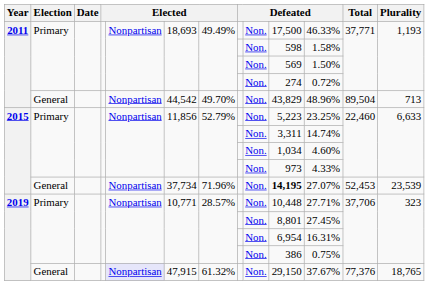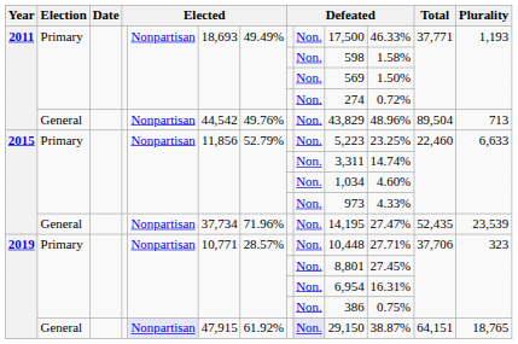 <table class="wikitable">
 <tr>
 <th>Year</th>
 <th>Election</th>
 <th>Date</th>
 <th colspan="4">Elected</th>
 <th colspan="4">Defeated</th>
 <th>Total</th>
 <th>Plurality</th>
 </tr>
 <tr>
 <th rowspan="5" valign="top"><a href='#'>2011</a></th>
 <td rowspan="4" valign="top">Primary</td>
 <td rowspan="4" valign="top"></td>
 <td rowspan="4" valign="top"></td>
 <td rowspan="4" valign="top" ><a href='#'>Nonpartisan</a></td>
 <td rowspan="4" valign="top">18,693</td>
 <td rowspan="4" valign="top">49.49%</td>
 <td valign="top"></td>
 <td valign="top" ><a href='#'>Non.</a></td>
 <td align="right" valign="top">17,500</td>
 <td align="right" valign="top">46.33%</td>
 <td rowspan="4" align="right" valign="top">37,771</td>
 <td rowspan="4" align="right" valign="top">1,193</td>
 </tr>
 <tr>
 <td valign="top"></td>
 <td valign="top" ><a href='#'>Non.</a></td>
 <td align="right" valign="top">598</td>
 <td align="right" valign="top">1.58%</td>
 </tr>
 <tr>
 <td valign="top"></td>
 <td valign="top" ><a href='#'>Non.</a></td>
 <td align="right" valign="top">569</td>
 <td align="right" valign="top">1.50%</td>
 </tr>
 <tr>
 <td valign="top"></td>
 <td valign="top" ><a href='#'>Non.</a></td>
 <td align="right" valign="top">274</td>
 <td align="right" valign="top">0.72%</td>
 </tr>
 <tr>
 <td valign="top">General</td>
 <td valign="top"></td>
 <td valign="top"></td>
 <td valign="top" ><a href='#'>Nonpartisan</a></td>
 <td align="right" valign="top">44,542</td>
-<td align="right" valign="top">49.70%</td>
+<td align="right" valign="top">49.76%</td>
 <td valign="top"></td>
 <td valign="top" ><a href='#'>Non.</a></td>
 <td align="right" valign="top">43,829</td>
 <td align="right" valign="top">48.96%</td>
 <td align="right" valign="top">89,504</td>
 <td align="right" valign="top">713</td>
 </tr>
 <tr>
 <th rowspan="5" valign="top"><a href='#'>2015</a></th>
 <td rowspan="4" valign="top">Primary</td>
 <td rowspan="4" valign="top"></td>
 <td rowspan="4" valign="top"></td>
 <td rowspan="4" valign="top" ><a href='#'>Nonpartisan</a></td>
 <td rowspan="4" align="right" valign="top">11,856</td>
 <td rowspan="4" align="right" valign="top">52.79%</td>
 <td valign="top"></td>
 <td valign="top" ><a href='#'>Non.</a></td>
 <td align="right" valign="top">5,223</td>
 <td align="right" valign="top">23.25%</td>
 <td rowspan="4" align="right" valign="top">22,460</td>
 <td rowspan="4" align="right" valign="top">6,633</td>
 </tr>
 <tr>
 <td valign="top"></td>
 <td valign="top" ><a href='#'>Non.</a></td>
 <td align="right" valign="top">3,311</td>
 <td align="right" valign="top">14.74%</td>
 </tr>
 <tr>
 <td valign="top"></td>
 <td valign="top" ><a href='#'>Non.</a></td>
 <td align="right" valign="top">1,034</td>
 <td align="right" valign="top">4.60%</td>
 </tr>
 <tr>
 <td valign="top"></td>
 <td valign="top" ><a href='#'>Non.</a></td>
 <td align="right" valign="top">973</td>
 <td align="right" valign="top">4.33%</td>
 </tr>
 <tr>
 <td valign="top">General</td>
 <td valign="top"></td>
 <td valign="top"></td>
 <td valign="top" ><a href='#'>Nonpartisan</a></td>
 <td align="right" valign="top">37,734</td>
 <td align="right" valign="top">71.96%</td>
 <td valign="top"></td>
 <td valign="top" ><a href='#'>Non.</a></td>
-<td align="right" valign="top"><strong>14,195</strong></td>
-<td align="right" valign="top">27.07%</td>
-<td align="right" valign="top">52,453</td>
+<td align="right" valign="top">14,195</td>
+<td align="right" valign="top">27.47%</td>
+<td align="right" valign="top">52,435</td>
 <td align="right" valign="top">23,539</td>
 </tr>
 <tr>
 <th rowspan="5" valign="top"><a href='#'>2019</a></th>
 <td rowspan="4" valign="top">Primary</td>
 <td valign="top" rowspan="4"></td>
 <td valign="top" rowspan="4"></td>
 <td rowspan="4" valign="top" ><a href='#'>Nonpartisan</a></td>
 <td rowspan="4" align="right" valign="top">10,771</td>
 <td rowspan="4" align="right" valign="top">28.57%</td>
 <td valign="top"></td>
 <td valign="top" ><a href='#'>Non.</a></td>
 <td align="right" valign="top">10,448</td>
 <td align="right" valign="top">27.71%</td>
 <td rowspan="4" align="right" valign="top">37,706</td>
 <td rowspan="4" align="right" valign="top">323</td>
 </tr>
 <tr>
 <td valign="top"></td>
 <td valign="top" ><a href='#'>Non.</a></td>
 <td align="right" valign="top">8,801</td>
 <td align="right" valign="top">27.45%</td>
 </tr>
 <tr>
 <td valign="top"></td>
 <td valign="top" ><a href='#'>Non.</a></td>
 <td align="right" valign="top">6,954</td>
 <td align="right" valign="top">16.31%</td>
 </tr>
 <tr>
 <td valign="top"></td>
 <td valign="top" ><a href='#'>Non.</a></td>
 <td align="right" valign="top">386</td>
 <td align="right" valign="top">0.75%</td>
 </tr>
 <tr>
 <td valign="top">General</td>
 <td valign="top"></td>
 <td valign="top"></td>
 <td valign="top"  style="background: lavender;"><a href='#'>Nonpartisan</a></td>
 <td align="right" valign="top">47,915</td>
-<td align="right" valign="top">61.32%</td>
+<td align="right" valign="top">61.92%</td>
 <td valign="top"></td>
-<td valign="top" ><a href='#'>Non.</a></td>
+<td valign="top"  style="background: lavender;"><a href='#'>Non.</a></td>
 <td align="right" valign="top">29,150</td>
-<td align="right" valign="top">37.67%</td>
-<td align="right" valign="top">77,376</td>
+<td align="right" valign="top">38.87%</td>
+<td align="right" valign="top">64,151</td>
 <td align="right" valign="top">18,765</td>
 </tr>
 </table>
